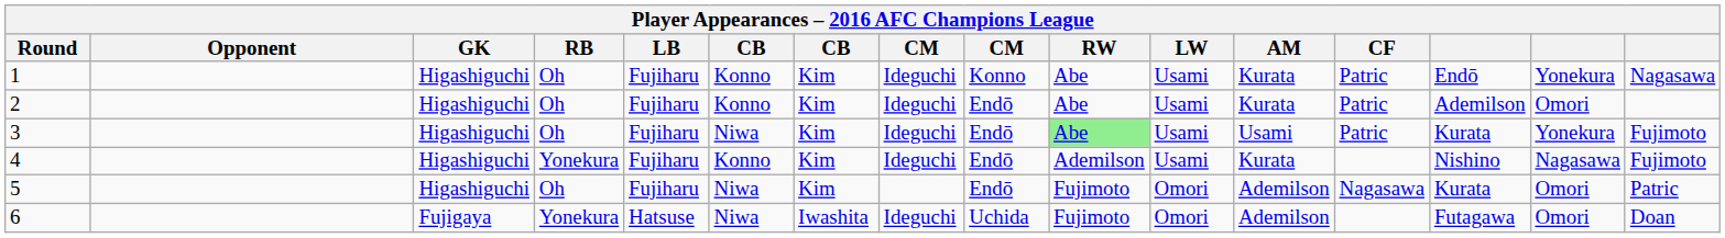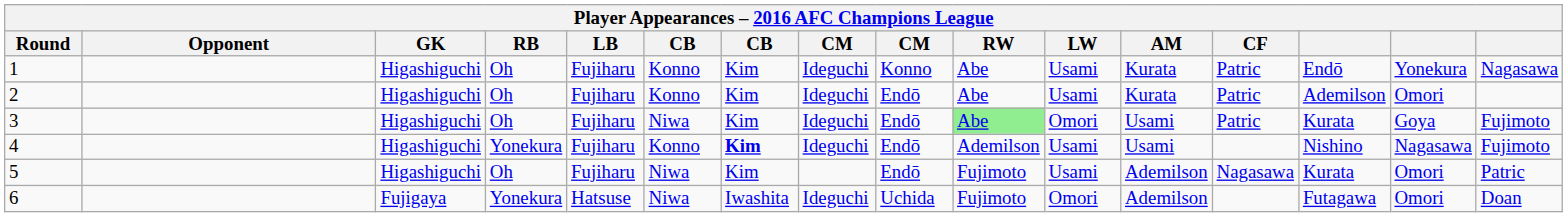 <table class="wikitable"  style="text-align:left; line-height:90%; font-size:90%; width:60%;">
 <tr>
 <th colspan=16>Player Appearances – <a href='#'>2016 AFC Champions League</a></th>
 </tr>
 <tr>
 <th style="width:5%;">Round</th>
 <th style="width:20%;">Opponent</th>
 <th style="width:5%;">GK</th>
 <th style="width:5%;">RB</th>
 <th style="width:5%;">LB</th>
 <th style="width:5%;">CB</th>
 <th style="width:5%;">CB</th>
 <th style="width:5%;">CM</th>
 <th style="width:5%;">CM</th>
 <th style="width:5%;">RW</th>
 <th style="width:5%;">LW</th>
 <th style="width:5%;">AM</th>
 <th style="width:5%;">CF</th>
 <th style="width:5%;"></th>
 <th style="width:5%;"></th>
 <th style="width:5%;"></th>
 </tr>
 <tr>
 <td align=centre>1</td>
 <td align=left></td>
 <td><a href='#'>Higashiguchi</a></td>
 <td><a href='#'>Oh</a></td>
 <td><a href='#'>Fujiharu</a></td>
 <td><a href='#'>Konno</a></td>
 <td><a href='#'>Kim</a></td>
 <td><a href='#'>Ideguchi</a></td>
 <td><a href='#'>Konno</a></td>
 <td><a href='#'>Abe</a></td>
 <td><a href='#'>Usami</a></td>
 <td><a href='#'>Kurata</a></td>
 <td><a href='#'>Patric</a></td>
 <td><a href='#'>Endō</a></td>
 <td><a href='#'>Yonekura</a></td>
 <td><a href='#'>Nagasawa</a></td>
 </tr>
 <tr>
 <td align=centre>2</td>
 <td align=left></td>
 <td><a href='#'>Higashiguchi</a></td>
 <td><a href='#'>Oh</a></td>
 <td><a href='#'>Fujiharu</a></td>
 <td><a href='#'>Konno</a></td>
 <td><a href='#'>Kim</a></td>
 <td><a href='#'>Ideguchi</a></td>
 <td><a href='#'>Endō</a></td>
 <td><a href='#'>Abe</a></td>
 <td><a href='#'>Usami</a></td>
 <td><a href='#'>Kurata</a></td>
 <td><a href='#'>Patric</a></td>
 <td><a href='#'>Ademilson</a></td>
 <td><a href='#'>Omori</a></td>
 <td></td>
 </tr>
 <tr>
 <td align=centre>3</td>
 <td align=left></td>
 <td><a href='#'>Higashiguchi</a></td>
 <td><a href='#'>Oh</a></td>
 <td><a href='#'>Fujiharu</a></td>
 <td><a href='#'>Niwa</a></td>
 <td><a href='#'>Kim</a></td>
 <td><a href='#'>Ideguchi</a></td>
 <td><a href='#'>Endō</a></td>
 <td style="background: lightgreen;"><a href='#'>Abe</a></td>
-<td><a href='#'>Usami</a></td>
+<td><a href='#'>Omori</a></td>
 <td><a href='#'>Usami</a></td>
 <td><a href='#'>Patric</a></td>
 <td><a href='#'>Kurata</a></td>
-<td><a href='#'>Yonekura</a></td>
+<td><a href='#'>Goya</a></td>
 <td><a href='#'>Fujimoto</a></td>
 </tr>
 <tr>
 <td align=centre>4</td>
 <td align=left></td>
 <td><a href='#'>Higashiguchi</a></td>
 <td><a href='#'>Yonekura</a></td>
 <td><a href='#'>Fujiharu</a></td>
 <td><a href='#'>Konno</a></td>
-<td><a href='#'>Kim</a></td>
+<td><strong><a href='#'>Kim</a></strong></td>
 <td><a href='#'>Ideguchi</a></td>
 <td><a href='#'>Endō</a></td>
 <td><a href='#'>Ademilson</a></td>
 <td><a href='#'>Usami</a></td>
-<td><a href='#'>Kurata</a></td>
+<td><a href='#'>Usami</a></td>
 <td></td>
 <td><a href='#'>Nishino</a></td>
 <td><a href='#'>Nagasawa</a></td>
 <td><a href='#'>Fujimoto</a></td>
 </tr>
 <tr>
 <td align=centre>5</td>
 <td align=left></td>
 <td><a href='#'>Higashiguchi</a></td>
 <td><a href='#'>Oh</a></td>
 <td><a href='#'>Fujiharu</a></td>
 <td><a href='#'>Niwa</a></td>
 <td><a href='#'>Kim</a></td>
 <td></td>
 <td><a href='#'>Endō</a></td>
 <td><a href='#'>Fujimoto</a></td>
-<td><a href='#'>Omori</a></td>
+<td><a href='#'>Usami</a></td>
 <td><a href='#'>Ademilson</a></td>
 <td><a href='#'>Nagasawa</a></td>
 <td><a href='#'>Kurata</a></td>
 <td><a href='#'>Omori</a></td>
 <td><a href='#'>Patric</a></td>
 </tr>
 <tr>
 <td align=centre>6</td>
 <td align=left></td>
 <td><a href='#'>Fujigaya</a></td>
 <td><a href='#'>Yonekura</a></td>
 <td><a href='#'>Hatsuse</a></td>
 <td><a href='#'>Niwa</a></td>
 <td><a href='#'>Iwashita</a></td>
 <td><a href='#'>Ideguchi</a></td>
 <td><a href='#'>Uchida</a></td>
 <td><a href='#'>Fujimoto</a></td>
 <td><a href='#'>Omori</a></td>
 <td><a href='#'>Ademilson</a></td>
 <td></td>
 <td><a href='#'>Futagawa</a></td>
 <td><a href='#'>Omori</a></td>
 <td><a href='#'>Doan</a></td>
 </tr>
 </table>
